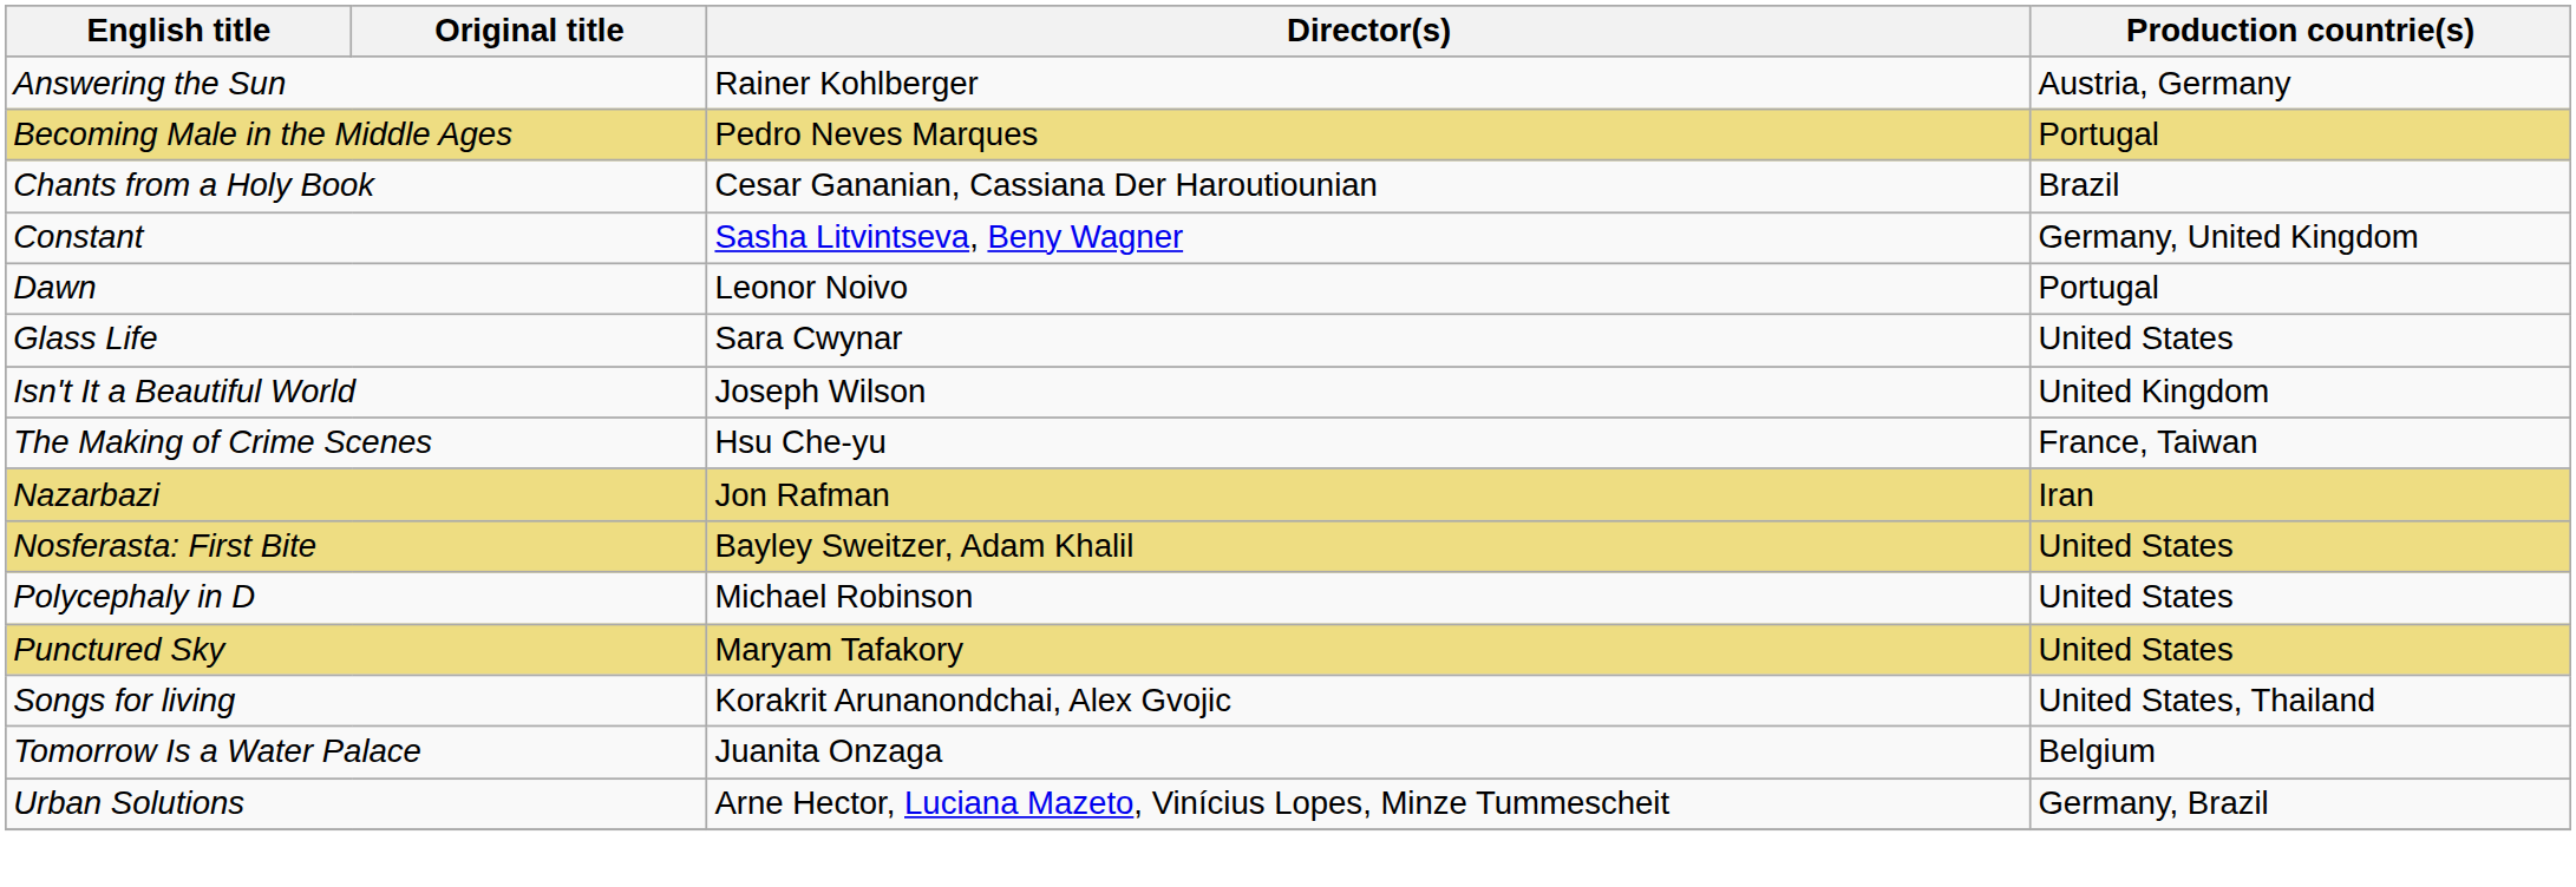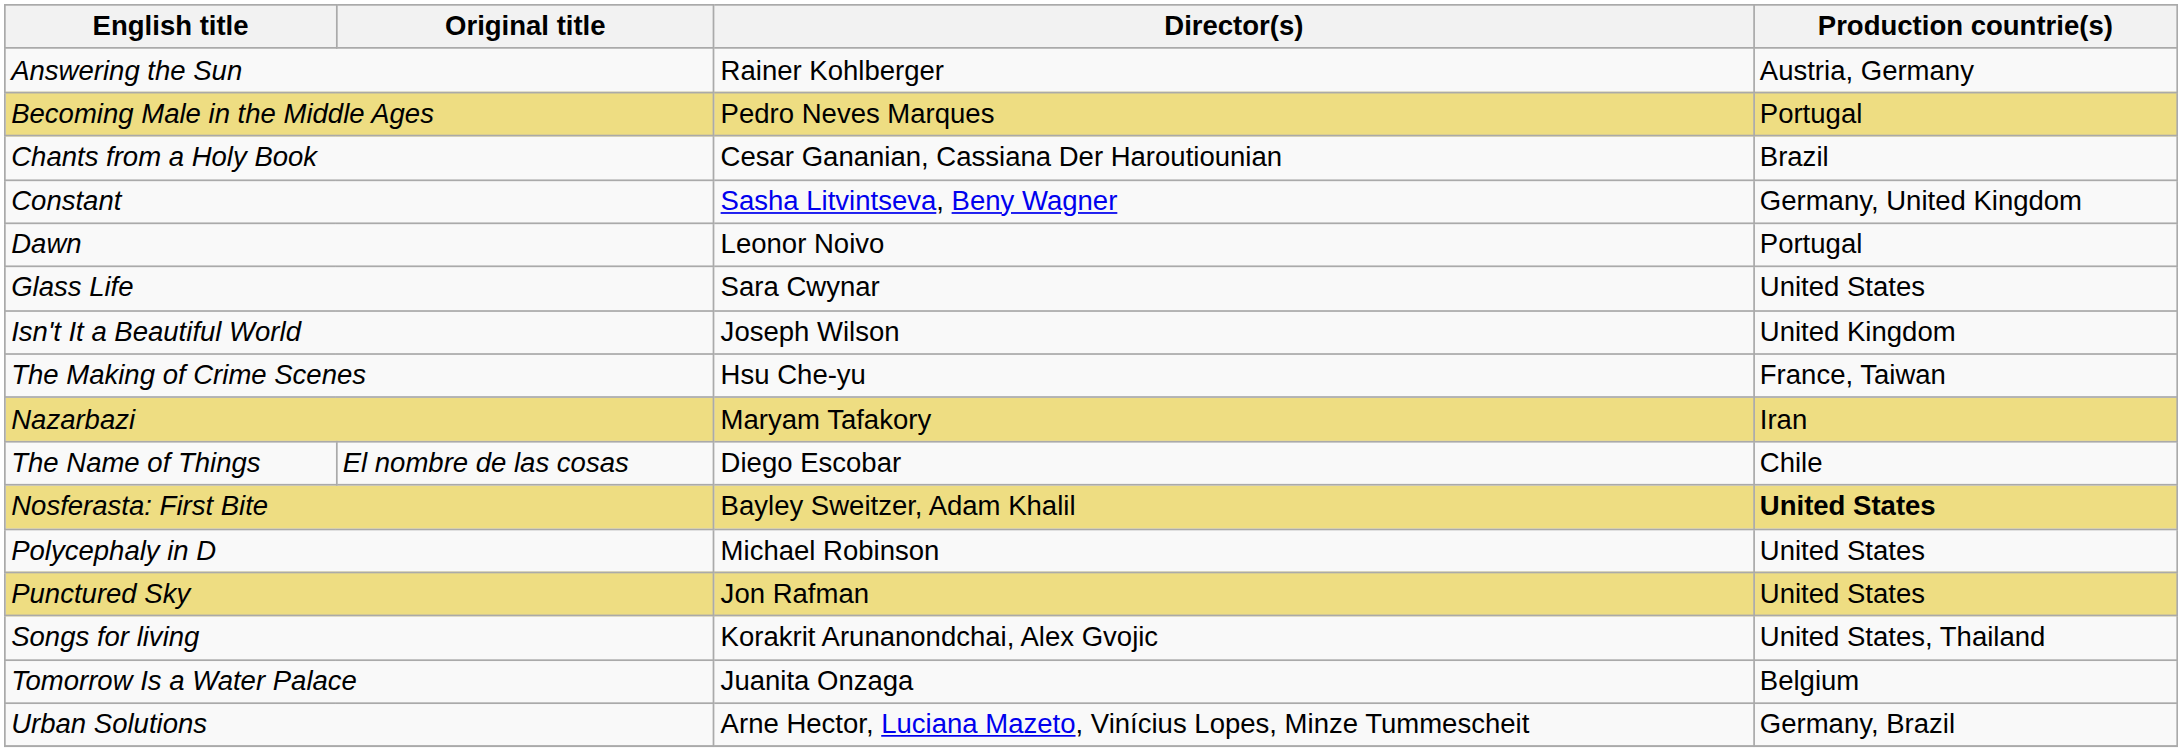 <table class="sortable wikitable" style="width:100%; margin-bottom:4px" cellpadding="5">
 <tr>
 <th scope="col">English title</th>
 <th scope="col">Original title</th>
 <th scope="col">Director(s)</th>
 <th scope="col">Production countrie(s)</th>
 </tr>
 <tr>
 <td colspan="2"><em>Answering the Sun</em></td>
 <td>Rainer Kohlberger</td>
 <td>Austria, Germany</td>
 </tr>
 <tr style="background:#eedd82;">
 <td colspan="2"><em>Becoming Male in the Middle Ages</em></td>
 <td>Pedro Neves Marques</td>
 <td>Portugal</td>
 </tr>
 <tr>
 <td colspan="2"><em>Chants from a Holy Book</em></td>
 <td>Cesar Gananian, Cassiana Der Haroutiounian</td>
 <td>Brazil</td>
 </tr>
 <tr>
 <td colspan="2"><em>Constant</em></td>
 <td><a href='#'>Sasha Litvintseva</a>, <a href='#'>Beny Wagner</a></td>
 <td>Germany, United Kingdom</td>
 </tr>
 <tr>
 <td colspan="2"><em>Dawn</em></td>
 <td>Leonor Noivo</td>
 <td>Portugal</td>
 </tr>
 <tr>
 <td colspan="2"><em>Glass Life</em></td>
 <td>Sara Cwynar</td>
 <td>United States</td>
 </tr>
 <tr>
 <td colspan="2"><em>Isn't It a Beautiful World</em></td>
 <td>Joseph Wilson</td>
 <td>United Kingdom</td>
 </tr>
 <tr>
 <td colspan="2"><em>The Making of Crime Scenes</em></td>
 <td>Hsu Che-yu</td>
 <td>France, Taiwan</td>
 </tr>
 <tr style="background:#eedd82;">
 <td colspan="2"><em>Nazarbazi</em></td>
-<td>Jon Rafman</td>
+<td>Maryam Tafakory</td>
 <td>Iran</td>
+</tr>
+<tr>
+<td><em>The Name of Things</em></td>
+<td><em>El nombre de las cosas</em></td>
+<td>Diego Escobar</td>
+<td>Chile</td>
 </tr>
 <tr style="background:#eedd82;">
 <td colspan="2"><em>Nosferasta: First Bite</em></td>
 <td>Bayley Sweitzer, Adam Khalil</td>
-<td>United States</td>
+<td><strong>United States</strong></td>
 </tr>
 <tr>
 <td colspan="2"><em>Polycephaly in D</em></td>
 <td>Michael Robinson</td>
 <td>United States</td>
 </tr>
 <tr style="background:#eedd82;">
 <td colspan="2"><em>Punctured Sky</em></td>
-<td>Maryam Tafakory</td>
+<td>Jon Rafman</td>
 <td>United States</td>
 </tr>
 <tr>
 <td colspan="2"><em>Songs for living</em></td>
 <td>Korakrit Arunanondchai, Alex Gvojic</td>
 <td>United States, Thailand</td>
 </tr>
 <tr>
 <td colspan="2"><em>Tomorrow Is a Water Palace</em></td>
 <td>Juanita Onzaga</td>
 <td>Belgium</td>
 </tr>
 <tr>
 <td colspan="2"><em>Urban Solutions</em></td>
 <td>Arne Hector, <a href='#'>Luciana Mazeto</a>, Vinícius Lopes, Minze Tummescheit</td>
 <td>Germany, Brazil</td>
 </tr>
 <tr>
 </tr>
 </table>
